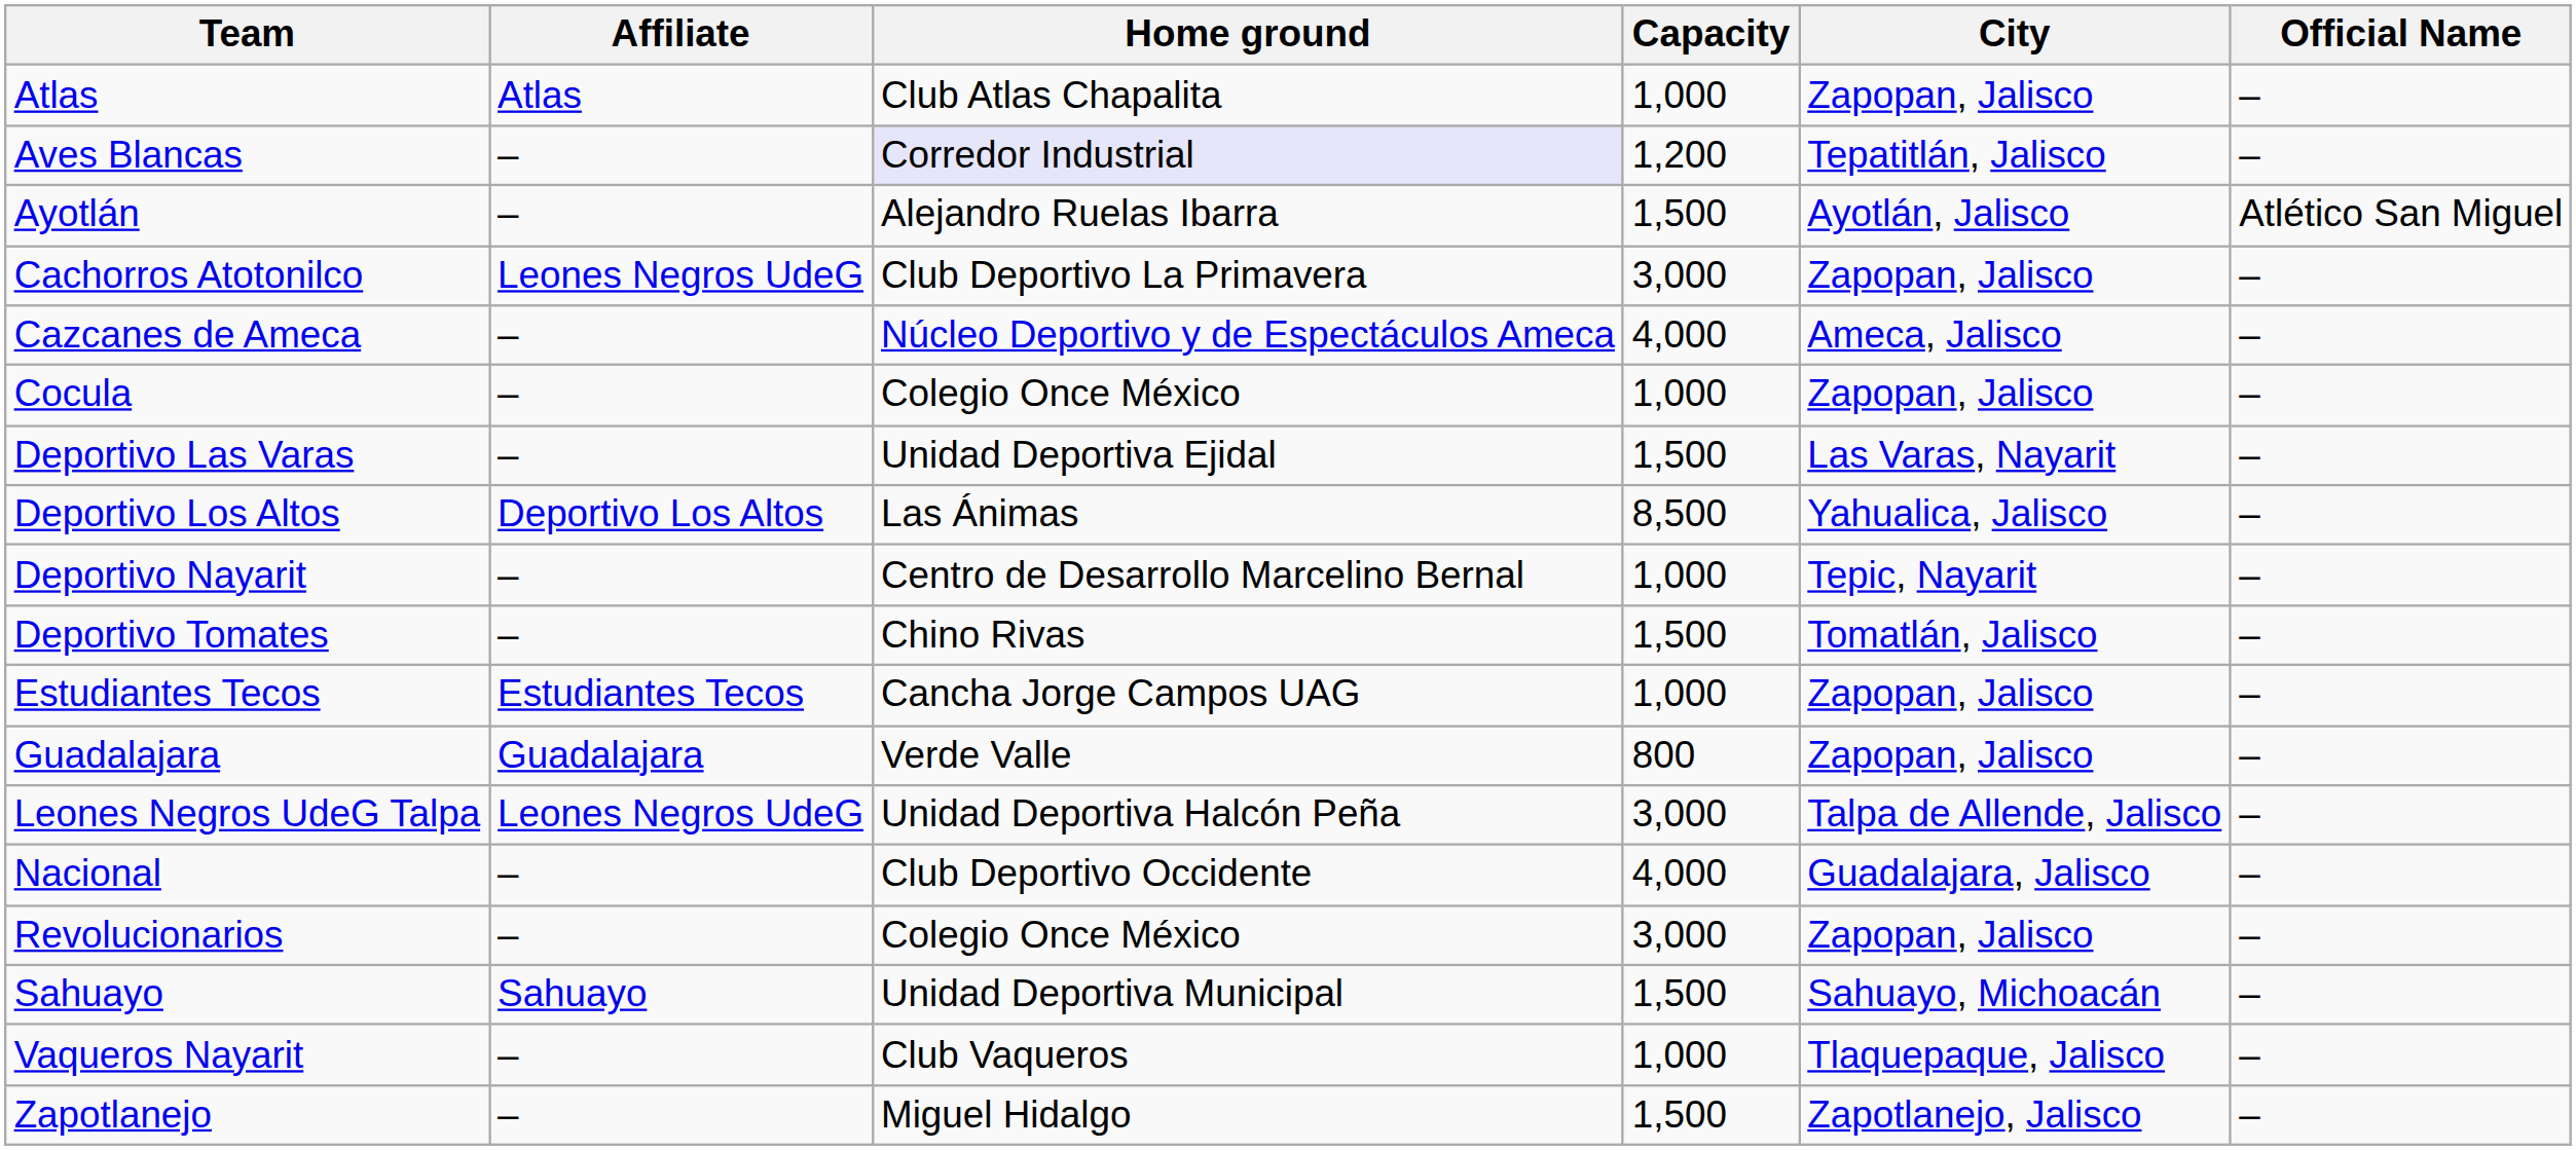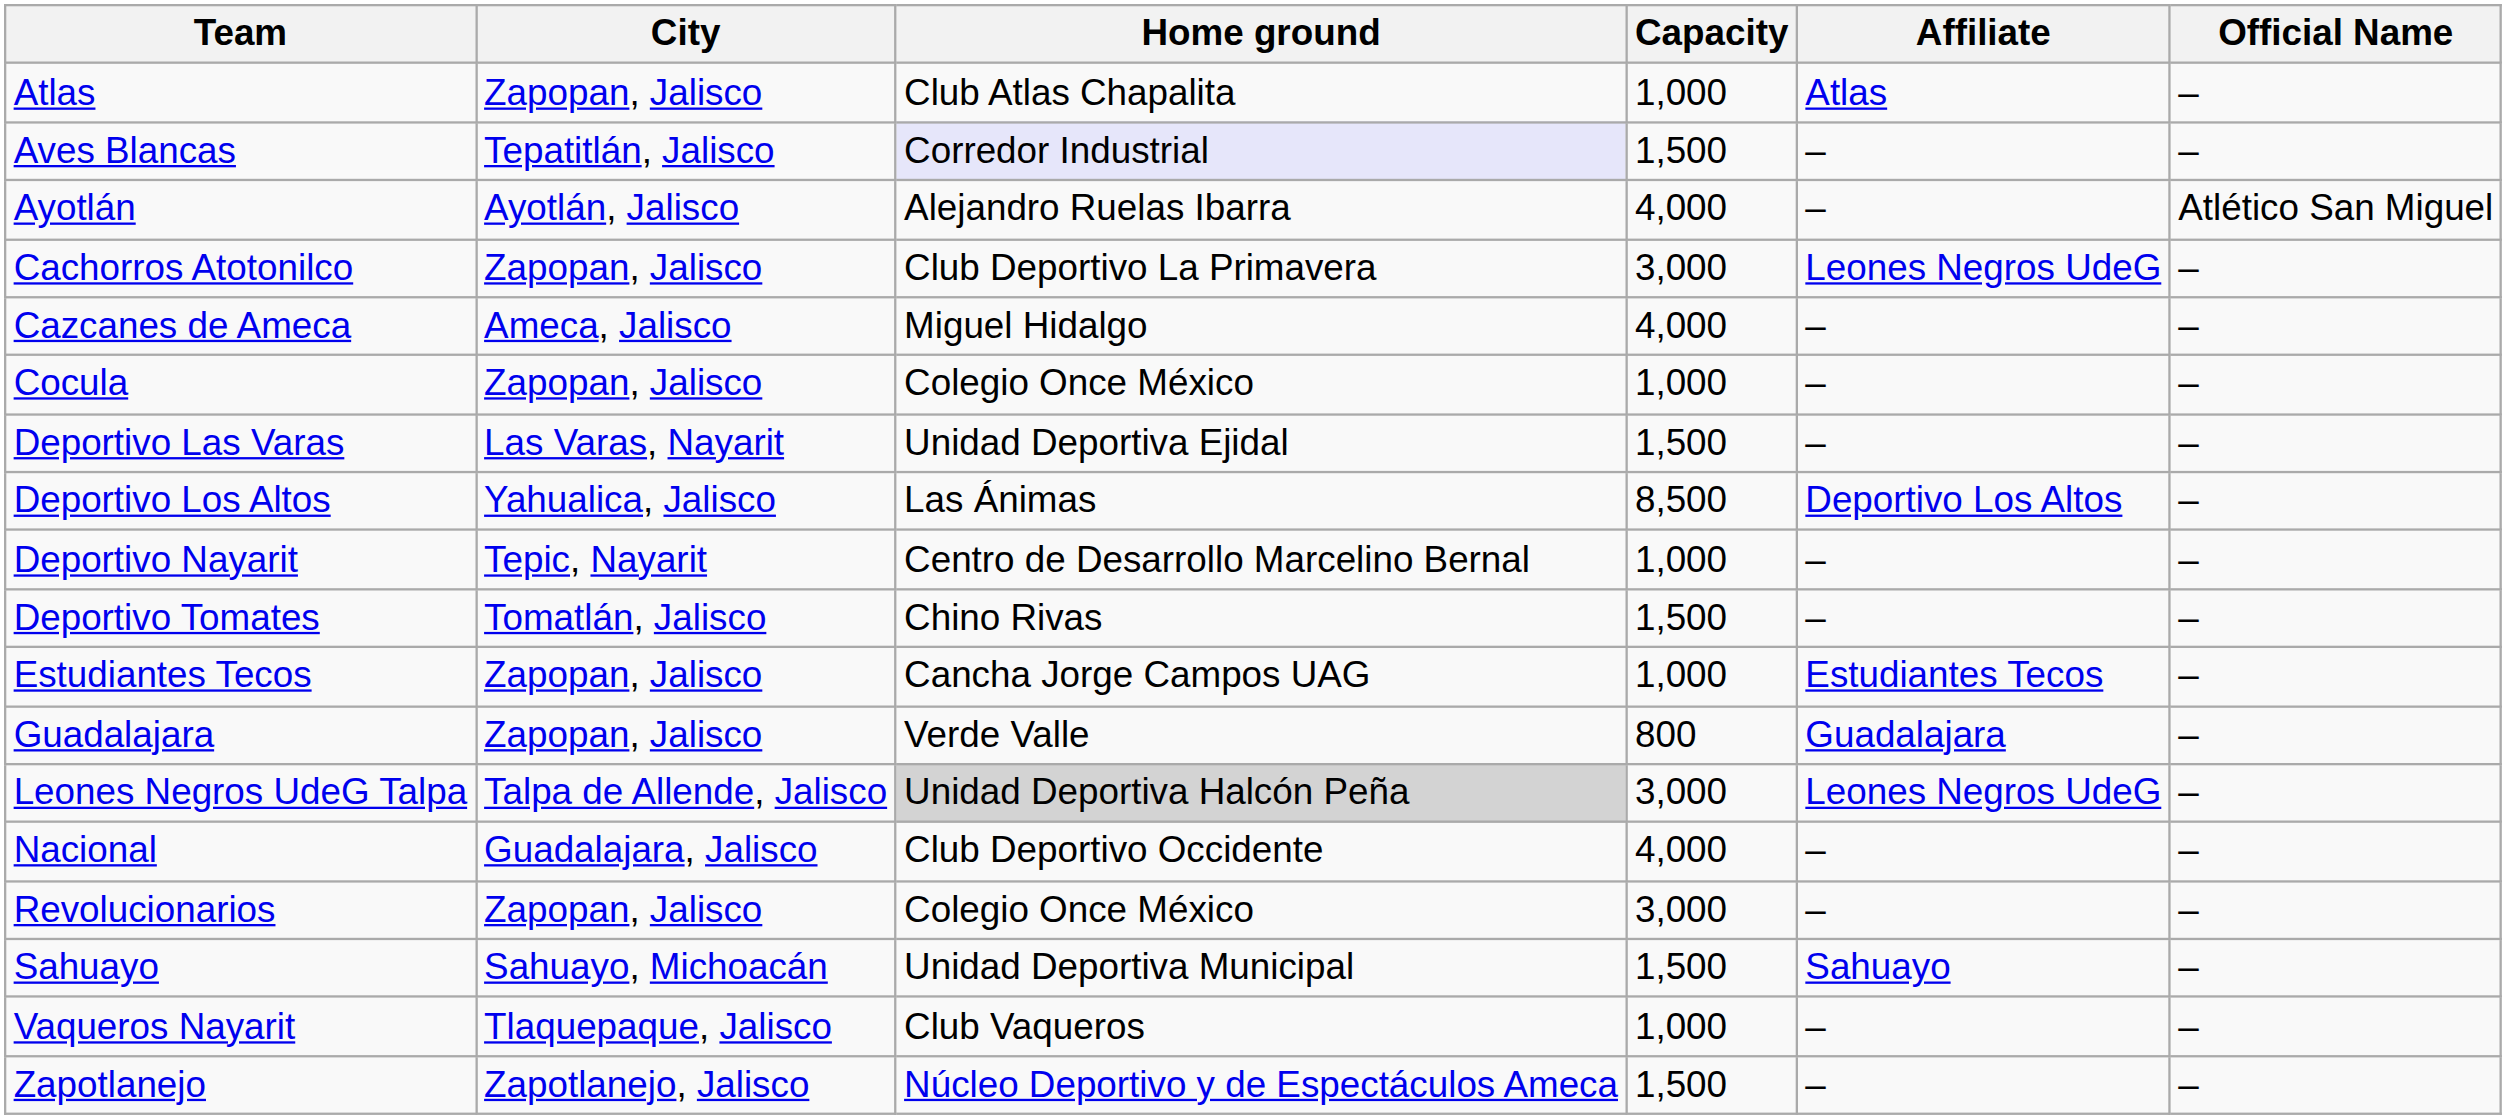 <table class="wikitable sortable">
 <tr>
 <th>Team</th>
-<th>Affiliate</th>
+<th>City</th>
 <th>Home ground</th>
 <th>Capacity</th>
-<th>City</th>
+<th>Affiliate</th>
 <th>Official Name</th>
 </tr>
 <tr>
 <td><a href='#'>Atlas</a></td>
-<td><a href='#'>Atlas</a></td>
+<td><a href='#'>Zapopan</a>, <a href='#'>Jalisco</a></td>
 <td>Club Atlas Chapalita</td>
 <td>1,000</td>
-<td><a href='#'>Zapopan</a>, <a href='#'>Jalisco</a></td>
+<td><a href='#'>Atlas</a></td>
 <td>–</td>
 </tr>
 <tr>
 <td><a href='#'>Aves Blancas</a></td>
+<td><a href='#'>Tepatitlán</a>, <a href='#'>Jalisco</a></td>
+<td style="background: lavender;">Corredor Industrial</td>
+<td>1,500</td>
 <td>–</td>
-<td style="background: lavender;">Corredor Industrial</td>
-<td>1,200</td>
-<td><a href='#'>Tepatitlán</a>, <a href='#'>Jalisco</a></td>
 <td>–</td>
 </tr>
 <tr>
 <td><a href='#'>Ayotlán</a></td>
+<td><a href='#'>Ayotlán</a>, <a href='#'>Jalisco</a></td>
+<td>Alejandro Ruelas Ibarra</td>
+<td>4,000</td>
 <td>–</td>
-<td>Alejandro Ruelas Ibarra</td>
-<td>1,500</td>
-<td><a href='#'>Ayotlán</a>, <a href='#'>Jalisco</a></td>
 <td>Atlético San Miguel</td>
 </tr>
 <tr>
 <td><a href='#'>Cachorros Atotonilco</a></td>
-<td><a href='#'>Leones Negros UdeG</a></td>
+<td><a href='#'>Zapopan</a>, <a href='#'>Jalisco</a></td>
 <td>Club Deportivo La Primavera</td>
 <td>3,000</td>
-<td><a href='#'>Zapopan</a>, <a href='#'>Jalisco</a></td>
+<td><a href='#'>Leones Negros UdeG</a></td>
 <td>–</td>
 </tr>
 <tr>
 <td><a href='#'>Cazcanes de Ameca</a></td>
+<td><a href='#'>Ameca</a>, <a href='#'>Jalisco</a></td>
+<td>Miguel Hidalgo</td>
+<td>4,000</td>
 <td>–</td>
-<td><a href='#'>Núcleo Deportivo y de Espectáculos Ameca</a></td>
-<td>4,000</td>
-<td><a href='#'>Ameca</a>, <a href='#'>Jalisco</a></td>
 <td>–</td>
 </tr>
 <tr>
 <td><a href='#'>Cocula</a></td>
-<td>–</td>
+<td><a href='#'>Zapopan</a>, <a href='#'>Jalisco</a></td>
 <td>Colegio Once México</td>
 <td>1,000</td>
-<td><a href='#'>Zapopan</a>, <a href='#'>Jalisco</a></td>
+<td>–</td>
 <td>–</td>
 </tr>
 <tr>
 <td><a href='#'>Deportivo Las Varas</a></td>
-<td>–</td>
+<td><a href='#'>Las Varas</a>, <a href='#'>Nayarit</a></td>
 <td>Unidad Deportiva Ejidal</td>
 <td>1,500</td>
-<td><a href='#'>Las Varas</a>, <a href='#'>Nayarit</a></td>
+<td>–</td>
 <td>–</td>
 </tr>
 <tr>
 <td><a href='#'>Deportivo Los Altos</a></td>
-<td><a href='#'>Deportivo Los Altos</a></td>
+<td><a href='#'>Yahualica</a>, <a href='#'>Jalisco</a></td>
 <td>Las Ánimas</td>
 <td>8,500</td>
-<td><a href='#'>Yahualica</a>, <a href='#'>Jalisco</a></td>
+<td><a href='#'>Deportivo Los Altos</a></td>
 <td>–</td>
 </tr>
 <tr>
 <td><a href='#'>Deportivo Nayarit</a></td>
-<td>–</td>
+<td><a href='#'>Tepic</a>, <a href='#'>Nayarit</a></td>
 <td>Centro de Desarrollo Marcelino Bernal</td>
 <td>1,000</td>
-<td><a href='#'>Tepic</a>, <a href='#'>Nayarit</a></td>
+<td>–</td>
 <td>–</td>
 </tr>
 <tr>
 <td><a href='#'>Deportivo Tomates</a></td>
-<td>–</td>
+<td><a href='#'>Tomatlán</a>, <a href='#'>Jalisco</a></td>
 <td>Chino Rivas</td>
 <td>1,500</td>
-<td><a href='#'>Tomatlán</a>, <a href='#'>Jalisco</a></td>
+<td>–</td>
 <td>–</td>
 </tr>
 <tr>
 <td><a href='#'>Estudiantes Tecos</a></td>
-<td><a href='#'>Estudiantes Tecos</a></td>
+<td><a href='#'>Zapopan</a>, <a href='#'>Jalisco</a></td>
 <td>Cancha Jorge Campos UAG</td>
 <td>1,000</td>
-<td><a href='#'>Zapopan</a>, <a href='#'>Jalisco</a></td>
+<td><a href='#'>Estudiantes Tecos</a></td>
 <td>–</td>
 </tr>
 <tr>
 <td><a href='#'>Guadalajara</a></td>
-<td><a href='#'>Guadalajara</a></td>
+<td><a href='#'>Zapopan</a>, <a href='#'>Jalisco</a></td>
 <td>Verde Valle</td>
 <td>800</td>
-<td><a href='#'>Zapopan</a>, <a href='#'>Jalisco</a></td>
+<td><a href='#'>Guadalajara</a></td>
 <td>–</td>
 </tr>
 <tr>
 <td><a href='#'>Leones Negros UdeG Talpa</a></td>
+<td><a href='#'>Talpa de Allende</a>, <a href='#'>Jalisco</a></td>
+<td style="background: lightgrey;">Unidad Deportiva Halcón Peña</td>
+<td>3,000</td>
 <td><a href='#'>Leones Negros UdeG</a></td>
-<td>Unidad Deportiva Halcón Peña</td>
-<td>3,000</td>
-<td><a href='#'>Talpa de Allende</a>, <a href='#'>Jalisco</a></td>
 <td>–</td>
 </tr>
 <tr>
 <td><a href='#'>Nacional</a></td>
-<td>–</td>
+<td><a href='#'>Guadalajara</a>, <a href='#'>Jalisco</a></td>
 <td>Club Deportivo Occidente</td>
 <td>4,000</td>
-<td><a href='#'>Guadalajara</a>, <a href='#'>Jalisco</a></td>
+<td>–</td>
 <td>–</td>
 </tr>
 <tr>
 <td><a href='#'>Revolucionarios</a></td>
-<td>–</td>
+<td><a href='#'>Zapopan</a>, <a href='#'>Jalisco</a></td>
 <td>Colegio Once México</td>
 <td>3,000</td>
-<td><a href='#'>Zapopan</a>, <a href='#'>Jalisco</a></td>
+<td>–</td>
 <td>–</td>
 </tr>
 <tr>
 <td><a href='#'>Sahuayo</a></td>
-<td><a href='#'>Sahuayo</a></td>
+<td><a href='#'>Sahuayo</a>, <a href='#'>Michoacán</a></td>
 <td>Unidad Deportiva Municipal</td>
 <td>1,500</td>
-<td><a href='#'>Sahuayo</a>, <a href='#'>Michoacán</a></td>
+<td><a href='#'>Sahuayo</a></td>
 <td>–</td>
 </tr>
 <tr>
 <td><a href='#'>Vaqueros Nayarit</a></td>
-<td>–</td>
+<td><a href='#'>Tlaquepaque</a>, <a href='#'>Jalisco</a></td>
 <td>Club Vaqueros</td>
 <td>1,000</td>
-<td><a href='#'>Tlaquepaque</a>, <a href='#'>Jalisco</a></td>
+<td>–</td>
 <td>–</td>
 </tr>
 <tr>
 <td><a href='#'>Zapotlanejo</a></td>
+<td><a href='#'>Zapotlanejo</a>, <a href='#'>Jalisco</a></td>
+<td><a href='#'>Núcleo Deportivo y de Espectáculos Ameca</a></td>
+<td>1,500</td>
 <td>–</td>
-<td>Miguel Hidalgo</td>
-<td>1,500</td>
-<td><a href='#'>Zapotlanejo</a>, <a href='#'>Jalisco</a></td>
 <td>–</td>
 </tr>
 </table>
